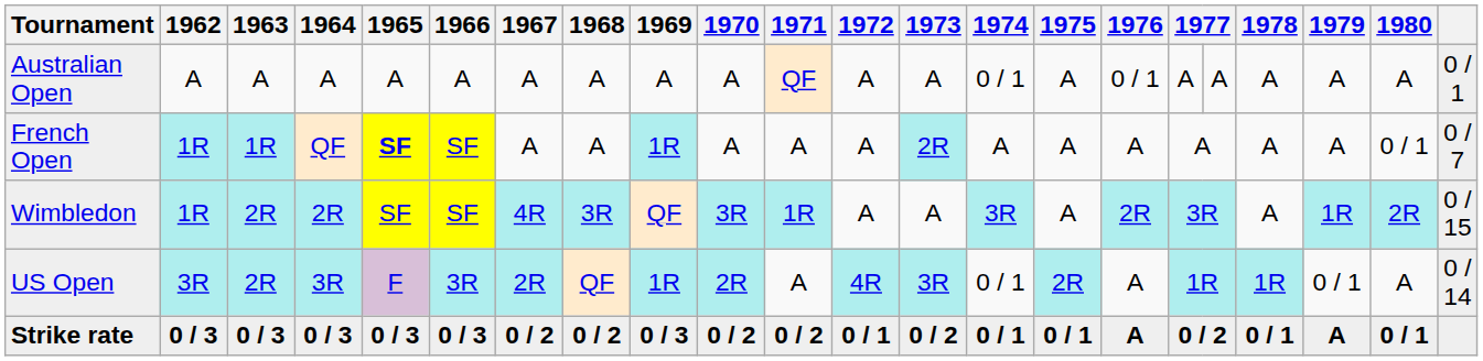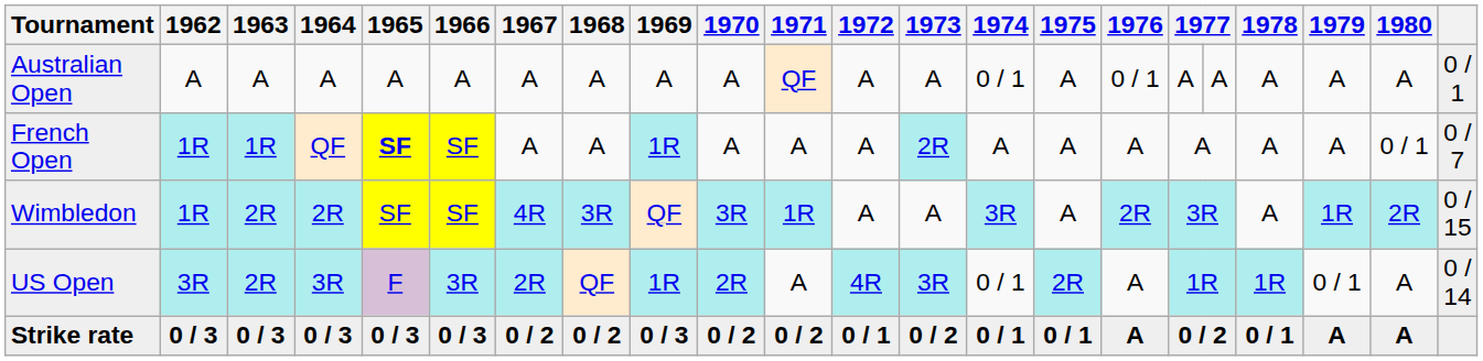 <table class=wikitable style=text-align:center>
 <tr>
 <th>Tournament</th>
 <th>1962</th>
 <th>1963</th>
 <th>1964</th>
 <th>1965</th>
 <th>1966</th>
 <th>1967</th>
 <th>1968</th>
 <th>1969</th>
 <th><a href='#'>1970</a></th>
 <th><a href='#'>1971</a></th>
 <th><a href='#'>1972</a></th>
 <th><a href='#'>1973</a></th>
 <th><a href='#'>1974</a></th>
 <th><a href='#'>1975</a></th>
 <th><a href='#'>1976</a></th>
 <th colspan=2><a href='#'>1977</a></th>
 <th><a href='#'>1978</a></th>
 <th><a href='#'>1979</a></th>
 <th><a href='#'>1980</a></th>
 <th></th>
 </tr>
 <tr>
 <td style="text-align:left; background:#efefef;"><a href='#'>Australian Open</a></td>
 <td>A</td>
 <td>A</td>
 <td>A</td>
 <td>A</td>
 <td>A</td>
 <td>A</td>
 <td>A</td>
 <td>A</td>
 <td>A</td>
 <td style="background:#ffebcd;"><a href='#'>QF</a></td>
 <td>A</td>
 <td>A</td>
 <td>0 / 1</td>
 <td>A</td>
 <td>0 / 1</td>
 <td>A</td>
 <td>A</td>
 <td>A</td>
 <td>A</td>
 <td>A</td>
 <td style="background:#efefef;">0 / 1</td>
 </tr>
 <tr>
 <td style="text-align:left; background:#efefef;"><a href='#'>French Open</a></td>
 <td style="background:#afeeee;"><a href='#'>1R</a></td>
 <td style="background:#afeeee;"><a href='#'>1R</a></td>
 <td style="background:#ffebcd;"><a href='#'>QF</a></td>
 <td style="background:yellow;"><strong><a href='#'>SF</a></strong></td>
 <td style="background:yellow;"><a href='#'>SF</a></td>
 <td>A</td>
 <td>A</td>
 <td style="background:#afeeee;"><a href='#'>1R</a></td>
 <td>A</td>
 <td>A</td>
 <td>A</td>
 <td style="background:#afeeee;"><a href='#'>2R</a></td>
 <td>A</td>
 <td>A</td>
 <td>A</td>
 <td colspan=2>A</td>
 <td>A</td>
 <td>A</td>
 <td>0 / 1</td>
 <td style="background:#efefef;">0 / 7</td>
 </tr>
 <tr>
 <td style="text-align:left; background:#efefef;"><a href='#'>Wimbledon</a></td>
 <td style="background:#afeeee;"><a href='#'>1R</a></td>
 <td style="background:#afeeee;"><a href='#'>2R</a></td>
 <td style="background:#afeeee;"><a href='#'>2R</a></td>
 <td style="background:yellow;"><a href='#'>SF</a></td>
 <td style="background:yellow;"><a href='#'>SF</a></td>
 <td style="background:#afeeee;"><a href='#'>4R</a></td>
 <td style="background:#afeeee;"><a href='#'>3R</a></td>
 <td style="background:#ffebcd;"><a href='#'>QF</a></td>
 <td style="background:#afeeee;"><a href='#'>3R</a></td>
 <td style="background:#afeeee;"><a href='#'>1R</a></td>
 <td>A</td>
 <td>A</td>
 <td style="background:#afeeee;"><a href='#'>3R</a></td>
 <td>A</td>
 <td style="background:#afeeee;"><a href='#'>2R</a></td>
 <td style="background:#afeeee;" colspan="2"><a href='#'>3R</a></td>
 <td>A</td>
 <td style="background:#afeeee;"><a href='#'>1R</a></td>
 <td style="background:#afeeee;"><a href='#'>2R</a></td>
 <td style="background:#efefef;">0 / 15</td>
 </tr>
 <tr>
 <td style="text-align:left; background:#efefef;"><a href='#'>US Open</a></td>
 <td style="background:#afeeee;"><a href='#'>3R</a></td>
 <td style="background:#afeeee;"><a href='#'>2R</a></td>
 <td style="background:#afeeee;"><a href='#'>3R</a></td>
 <td style="background:thistle;"><a href='#'>F</a></td>
 <td style="background:#afeeee;"><a href='#'>3R</a></td>
 <td style="background:#afeeee;"><a href='#'>2R</a></td>
 <td style="background:#ffebcd;"><a href='#'>QF</a></td>
 <td style="background:#afeeee;"><a href='#'>1R</a></td>
 <td style="background:#afeeee;"><a href='#'>2R</a></td>
 <td>A</td>
 <td style="background:#afeeee;"><a href='#'>4R</a></td>
 <td style="background:#afeeee;"><a href='#'>3R</a></td>
 <td>0 / 1</td>
 <td style="background:#afeeee;"><a href='#'>2R</a></td>
 <td>A</td>
 <td style="background:#afeeee;" colspan="2"><a href='#'>1R</a></td>
 <td style="background:#afeeee;"><a href='#'>1R</a></td>
 <td>0 / 1</td>
 <td>A</td>
 <td style="background:#efefef;">0 / 14</td>
 </tr>
 <tr style="font-weight:bold; background:#efefef;">
 <td style=text-align:left>Strike rate</td>
 <td>0 / 3</td>
 <td>0 / 3</td>
 <td>0 / 3</td>
 <td>0 / 3</td>
 <td>0 / 3</td>
 <td>0 / 2</td>
 <td>0 / 2</td>
 <td>0 / 3</td>
 <td>0 / 2</td>
 <td>0 / 2</td>
 <td>0 / 1</td>
 <td>0 / 2</td>
 <td>0 / 1</td>
 <td>0 / 1</td>
 <td>A</td>
 <td colspan=2>0 / 2</td>
 <td>0 / 1</td>
 <td>A</td>
-<td>0 / 1</td>
+<td>A</td>
 <td></td>
 </tr>
 </table>
